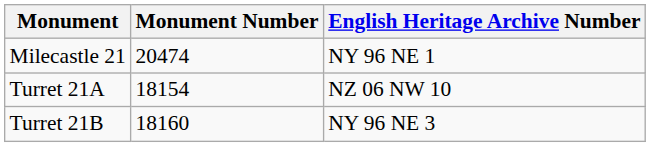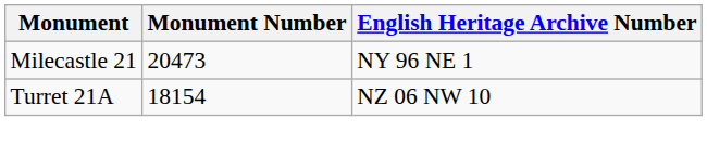 <table class="wikitable">
 <tr>
 <th>Monument</th>
 <th>Monument Number</th>
 <th><a href='#'>English Heritage Archive</a> Number</th>
 </tr>
 <tr>
 <td>Milecastle 21</td>
-<td>20474</td>
+<td>20473</td>
 <td>NY 96 NE 1</td>
 </tr>
 <tr>
 <td>Turret 21A</td>
 <td>18154</td>
 <td>NZ 06 NW 10</td>
 </tr>
-<tr>
-<td>Turret 21B</td>
-<td>18160</td>
-<td>NY 96 NE 3</td>
-</tr>
 </table>
